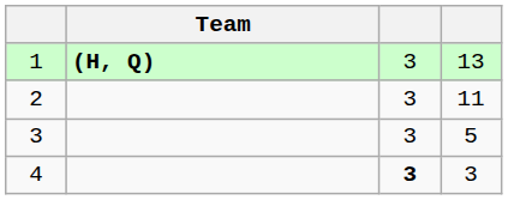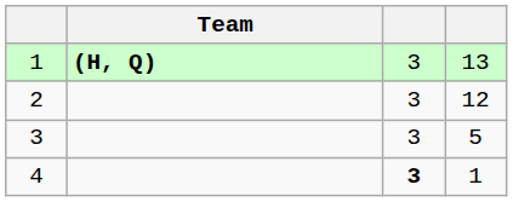 <table class="wikitable" style="text-align:center">
 <tr>
 <th style="width:28px"></th>
 <th style="width:170px">Team</th>
 <th style="width:28px"></th>
 <th style="width:28px"></th>
 </tr>
 <tr bgcolor=#ccffcc>
 <td>1</td>
 <td style="text-align:left"> <strong>(H, Q)</strong></td>
 <td>3</td>
 <td>13</td>
 </tr>
 <tr>
 <td>2</td>
 <td style="text-align:left"></td>
 <td>3</td>
-<td>11</td>
+<td>12</td>
 </tr>
 <tr>
 <td>3</td>
 <td style="text-align:left"></td>
 <td>3</td>
 <td>5</td>
 </tr>
 <tr>
 <td>4</td>
 <td style="text-align:left"></td>
 <td><strong>3</strong></td>
-<td>3</td>
+<td>1</td>
 </tr>
 </table>
